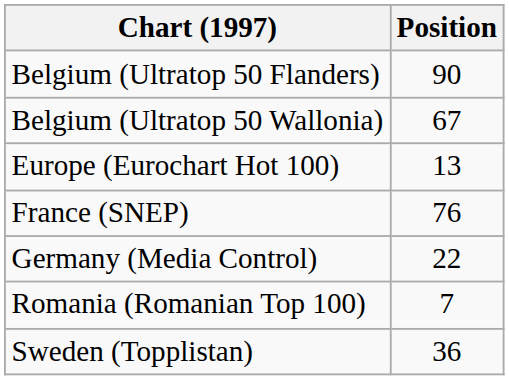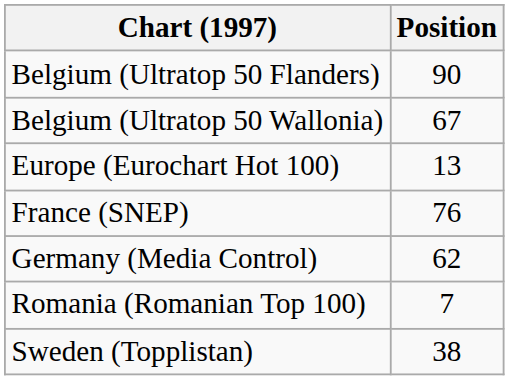 <table class="wikitable sortable">
 <tr>
 <th>Chart (1997)</th>
 <th>Position</th>
 </tr>
 <tr>
 <td>Belgium (Ultratop 50 Flanders)</td>
 <td align="center">90</td>
 </tr>
 <tr>
 <td>Belgium (Ultratop 50 Wallonia)</td>
 <td align="center">67</td>
 </tr>
 <tr>
 <td>Europe (Eurochart Hot 100)</td>
 <td align="center">13</td>
 </tr>
 <tr>
 <td>France (SNEP)</td>
 <td align="center">76</td>
 </tr>
 <tr>
 <td>Germany (Media Control)</td>
-<td align="center">22</td>
+<td align="center">62</td>
 </tr>
 <tr>
 <td>Romania (Romanian Top 100)</td>
 <td align="center">7</td>
 </tr>
 <tr>
 <td>Sweden (Topplistan)</td>
-<td align="center">36</td>
+<td align="center">38</td>
 </tr>
 </table>
